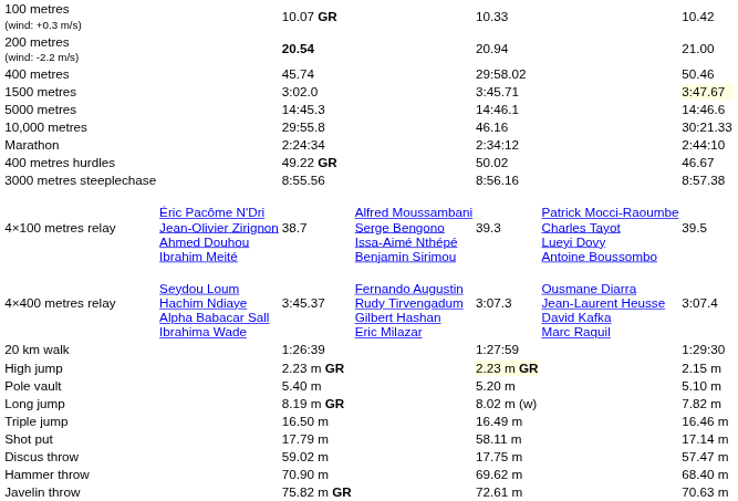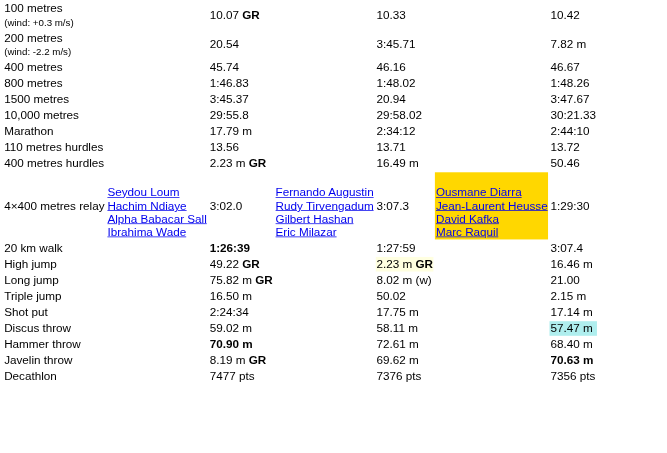 <table>
 <tr>
 <td>100 metres<br><small>(wind: +0.3 m/s)</small></td>
 <td></td>
 <td>10.07 <strong>GR</strong></td>
 <td></td>
 <td>10.33</td>
 <td></td>
 <td>10.42</td>
 </tr>
 <tr>
 <td>200 metres<br><small>(wind: -2.2 m/s)</small></td>
 <td></td>
-<td><strong>20.54</strong></td>
+<td>20.54</td>
 <td></td>
-<td>20.94</td>
+<td>3:45.71</td>
 <td></td>
-<td>21.00</td>
+<td>7.82 m</td>
 </tr>
 <tr>
 <td>400 metres</td>
 <td></td>
 <td>45.74</td>
 <td></td>
-<td>29:58.02</td>
+<td>46.16</td>
 <td></td>
-<td>50.46</td>
+<td>46.67</td>
+</tr>
+<tr>
+<td>800 metres</td>
+<td></td>
+<td>1:46.83</td>
+<td></td>
+<td>1:48.02</td>
+<td></td>
+<td>1:48.26</td>
 </tr>
 <tr>
 <td>1500 metres</td>
 <td></td>
-<td>3:02.0</td>
+<td>3:45.37</td>
 <td></td>
-<td>3:45.71</td>
+<td>20.94</td>
 <td></td>
-<td style="background: lightyellow;">3:47.67</td>
-</tr>
-<tr>
-<td>5000 metres</td>
-<td></td>
-<td>14:45.3</td>
-<td></td>
-<td>14:46.1</td>
-<td></td>
-<td>14:46.6</td>
+<td>3:47.67</td>
 </tr>
 <tr>
 <td>10,000 metres</td>
 <td></td>
 <td>29:55.8</td>
 <td></td>
-<td>46.16</td>
+<td>29:58.02</td>
 <td></td>
 <td>30:21.33</td>
 </tr>
 <tr>
 <td>Marathon</td>
 <td></td>
-<td>2:24:34</td>
+<td>17.79 m</td>
 <td></td>
 <td>2:34:12</td>
 <td></td>
 <td>2:44:10</td>
 </tr>
 <tr>
+<td>110 metres hurdles</td>
+<td></td>
+<td>13.56</td>
+<td></td>
+<td>13.71</td>
+<td></td>
+<td>13.72</td>
+</tr>
+<tr>
 <td>400 metres hurdles</td>
 <td></td>
-<td>49.22 <strong>GR</strong></td>
+<td>2.23 m <strong>GR</strong></td>
 <td></td>
-<td>50.02</td>
+<td>16.49 m</td>
 <td></td>
-<td>46.67</td>
-</tr>
-<tr>
-<td>3000 metres steeplechase</td>
-<td></td>
-<td>8:55.56</td>
-<td></td>
-<td>8:56.16</td>
-<td></td>
-<td>8:57.38</td>
-</tr>
-<tr>
-<td>4×100 metres relay</td>
-<td><br><a href='#'>Éric Pacôme N'Dri</a><br><a href='#'>Jean-Olivier Zirignon</a><br><a href='#'>Ahmed Douhou</a><br><a href='#'>Ibrahim Meité</a></td>
-<td>38.7</td>
-<td><br><a href='#'>Alfred Moussambani</a><br><a href='#'>Serge Bengono</a><br><a href='#'>Issa-Aimé Nthépé</a><br><a href='#'>Benjamin Sirimou</a></td>
-<td>39.3</td>
-<td><br><a href='#'>Patrick Mocci-Raoumbe</a><br><a href='#'>Charles Tayot</a><br><a href='#'>Lueyi Dovy</a><br><a href='#'>Antoine Boussombo</a></td>
-<td>39.5</td>
+<td>50.46</td>
 </tr>
 <tr>
 <td>4×400 metres relay</td>
 <td><br><a href='#'>Seydou Loum</a><br><a href='#'>Hachim Ndiaye</a><br><a href='#'>Alpha Babacar Sall</a><br><a href='#'>Ibrahima Wade</a></td>
-<td>3:45.37</td>
+<td>3:02.0</td>
 <td><br><a href='#'>Fernando Augustin</a><br><a href='#'>Rudy Tirvengadum</a><br><a href='#'>Gilbert Hashan</a><br><a href='#'>Eric Milazar</a></td>
 <td>3:07.3</td>
-<td><br><a href='#'>Ousmane Diarra</a><br><a href='#'>Jean-Laurent Heusse</a><br><a href='#'>David Kafka</a><br><a href='#'>Marc Raquil</a></td>
-<td>3:07.4</td>
+<td style="background: gold;"><br><a href='#'>Ousmane Diarra</a><br><a href='#'>Jean-Laurent Heusse</a><br><a href='#'>David Kafka</a><br><a href='#'>Marc Raquil</a></td>
+<td>1:29:30</td>
 </tr>
 <tr>
 <td>20 km walk</td>
 <td></td>
-<td>1:26:39</td>
+<td><strong>1:26:39</strong></td>
 <td></td>
 <td>1:27:59</td>
 <td></td>
-<td>1:29:30</td>
+<td>3:07.4</td>
 </tr>
 <tr>
 <td>High jump</td>
 <td></td>
-<td>2.23 m <strong>GR</strong></td>
+<td>49.22 <strong>GR</strong></td>
 <td></td>
 <td style="background: lightyellow;">2.23 m <strong>GR</strong></td>
 <td></td>
-<td>2.15 m</td>
-</tr>
-<tr>
-<td>Pole vault</td>
-<td></td>
-<td>5.40 m</td>
-<td></td>
-<td>5.20 m</td>
-<td></td>
-<td>5.10 m</td>
+<td>16.46 m</td>
 </tr>
 <tr>
 <td>Long jump</td>
 <td></td>
-<td>8.19 m <strong>GR</strong></td>
+<td>75.82 m <strong>GR</strong></td>
 <td></td>
 <td>8.02 m (w)</td>
 <td></td>
-<td>7.82 m</td>
+<td>21.00</td>
 </tr>
 <tr>
 <td>Triple jump</td>
 <td></td>
 <td>16.50 m</td>
 <td></td>
-<td>16.49 m</td>
+<td>50.02</td>
 <td></td>
-<td>16.46 m</td>
+<td>2.15 m</td>
 </tr>
 <tr>
 <td>Shot put</td>
 <td></td>
-<td>17.79 m</td>
+<td>2:24:34</td>
 <td></td>
-<td>58.11 m</td>
+<td>17.75 m</td>
 <td></td>
 <td>17.14 m</td>
 </tr>
 <tr>
 <td>Discus throw</td>
 <td></td>
 <td>59.02 m</td>
 <td></td>
-<td>17.75 m</td>
+<td>58.11 m</td>
 <td></td>
-<td>57.47 m</td>
+<td style="background: paleturquoise;">57.47 m</td>
 </tr>
 <tr>
 <td>Hammer throw</td>
 <td></td>
-<td>70.90 m</td>
+<td><strong>70.90 m</strong></td>
 <td></td>
-<td>69.62 m</td>
+<td>72.61 m</td>
 <td></td>
 <td>68.40 m</td>
 </tr>
 <tr>
 <td>Javelin throw</td>
 <td></td>
-<td>75.82 m <strong>GR</strong></td>
+<td>8.19 m <strong>GR</strong></td>
 <td></td>
-<td>72.61 m</td>
+<td>69.62 m</td>
 <td></td>
-<td>70.63 m</td>
+<td><strong>70.63 m</strong></td>
+</tr>
+<tr>
+<td>Decathlon</td>
+<td></td>
+<td>7477 pts</td>
+<td></td>
+<td>7376 pts</td>
+<td></td>
+<td>7356 pts</td>
 </tr>
 </table>
